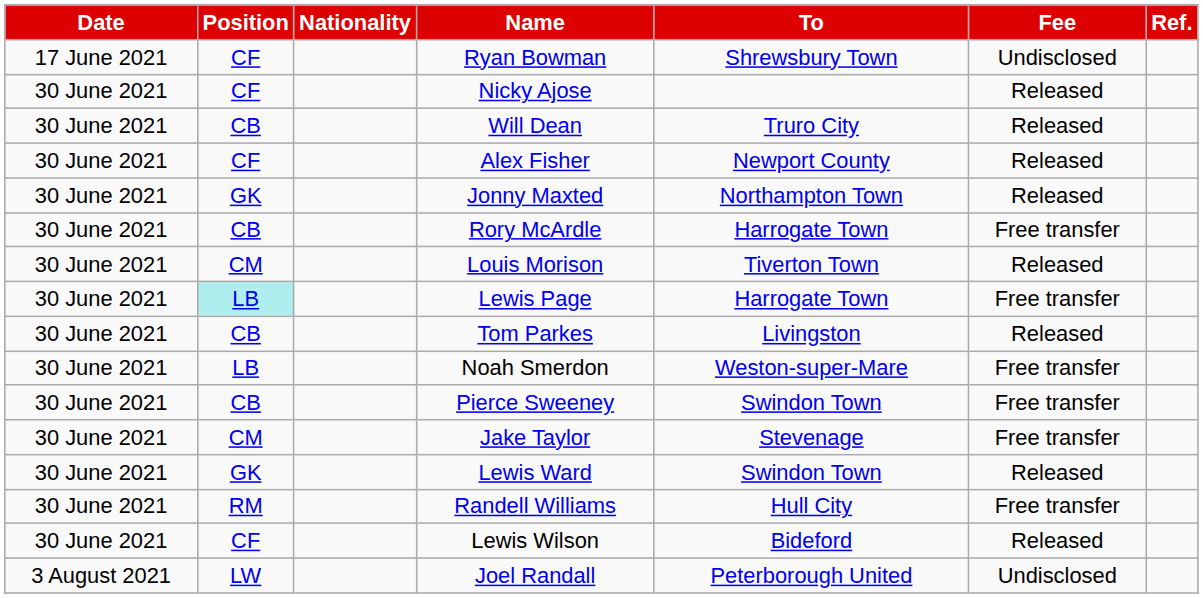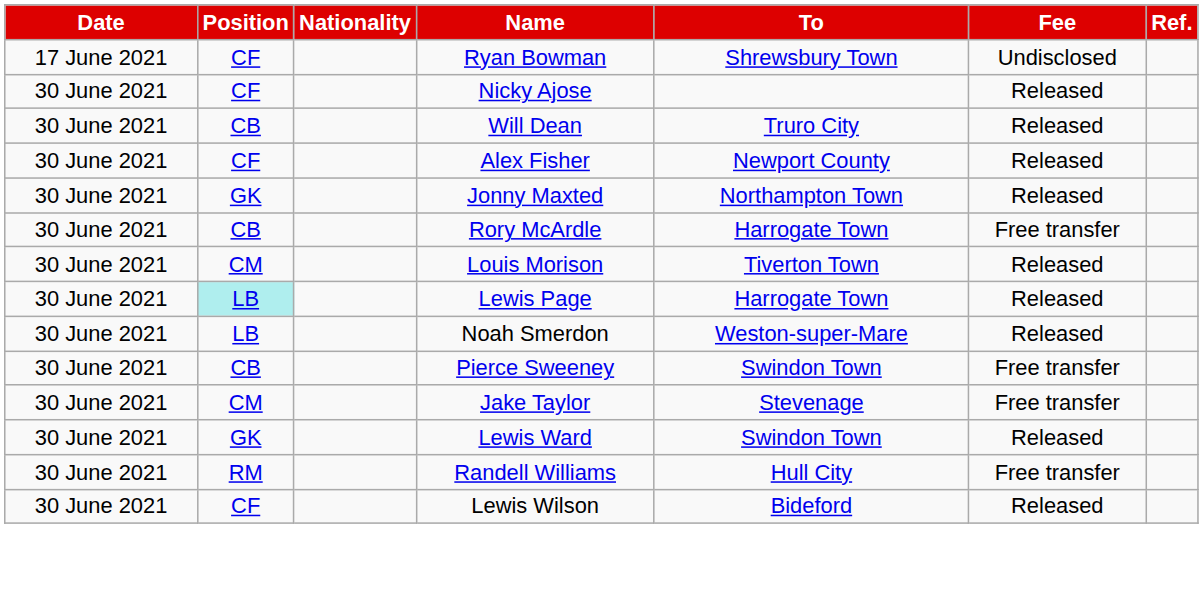 <table class="wikitable"  style="text-align:center; font-size:90%; ">
 <tr>
 <th style="background:#DD0000;color:#fff; width:120px;">Date</th>
 <th style="background:#DD0000;color:#fff; width:50px;">Position</th>
 <th style="background:#DD0000;color:#fff; width:50px;">Nationality</th>
 <th style="background:#DD0000;color:#fff; width:150px;">Name</th>
 <th style="background:#DD0000;color:#fff; width:200px;">To</th>
 <th style="background:#DD0000;color:#fff; width:110px;">Fee</th>
 <th style="background:#DD0000;color:#fff; width:25px;">Ref.</th>
 </tr>
 <tr>
 <td>17 June 2021</td>
 <td><a href='#'>CF</a></td>
 <td></td>
 <td><a href='#'>Ryan Bowman</a></td>
 <td> <a href='#'>Shrewsbury Town</a></td>
 <td>Undisclosed</td>
 <td></td>
 </tr>
 <tr>
 <td>30 June 2021</td>
 <td><a href='#'>CF</a></td>
 <td></td>
 <td><a href='#'>Nicky Ajose</a></td>
 <td></td>
 <td>Released</td>
 <td></td>
 </tr>
 <tr>
 <td>30 June 2021</td>
 <td><a href='#'>CB</a></td>
 <td></td>
 <td><a href='#'>Will Dean</a></td>
 <td> <a href='#'>Truro City</a></td>
 <td>Released</td>
 <td></td>
 </tr>
 <tr>
 <td>30 June 2021</td>
 <td><a href='#'>CF</a></td>
 <td></td>
 <td><a href='#'>Alex Fisher</a></td>
 <td> <a href='#'>Newport County</a></td>
 <td>Released</td>
 <td></td>
 </tr>
 <tr>
 <td>30 June 2021</td>
 <td><a href='#'>GK</a></td>
 <td></td>
 <td><a href='#'>Jonny Maxted</a></td>
 <td> <a href='#'>Northampton Town</a></td>
 <td>Released</td>
 <td></td>
 </tr>
 <tr>
 <td>30 June 2021</td>
 <td><a href='#'>CB</a></td>
 <td></td>
 <td><a href='#'>Rory McArdle</a></td>
 <td> <a href='#'>Harrogate Town</a></td>
 <td>Free transfer</td>
 <td></td>
 </tr>
 <tr>
 <td>30 June 2021</td>
 <td><a href='#'>CM</a></td>
 <td></td>
 <td><a href='#'>Louis Morison</a></td>
 <td> <a href='#'>Tiverton Town</a></td>
 <td>Released</td>
 <td></td>
 </tr>
 <tr>
 <td>30 June 2021</td>
 <td style="background: paleturquoise;"><a href='#'>LB</a></td>
 <td></td>
 <td><a href='#'>Lewis Page</a></td>
 <td> <a href='#'>Harrogate Town</a></td>
-<td>Free transfer</td>
-<td></td>
-</tr>
-<tr>
-<td>30 June 2021</td>
-<td><a href='#'>CB</a></td>
-<td></td>
-<td><a href='#'>Tom Parkes</a></td>
-<td> <a href='#'>Livingston</a></td>
 <td>Released</td>
 <td></td>
 </tr>
 <tr>
 <td>30 June 2021</td>
 <td><a href='#'>LB</a></td>
 <td></td>
 <td>Noah Smerdon</td>
 <td> <a href='#'>Weston-super-Mare</a></td>
-<td>Free transfer</td>
+<td>Released</td>
 <td></td>
 </tr>
 <tr>
 <td>30 June 2021</td>
 <td><a href='#'>CB</a></td>
 <td></td>
 <td><a href='#'>Pierce Sweeney</a></td>
 <td> <a href='#'>Swindon Town</a></td>
 <td>Free transfer</td>
 <td></td>
 </tr>
 <tr>
 <td>30 June 2021</td>
 <td><a href='#'>CM</a></td>
 <td></td>
 <td><a href='#'>Jake Taylor</a></td>
 <td> <a href='#'>Stevenage</a></td>
 <td>Free transfer</td>
 <td></td>
 </tr>
 <tr>
 <td>30 June 2021</td>
 <td><a href='#'>GK</a></td>
 <td></td>
 <td><a href='#'>Lewis Ward</a></td>
 <td> <a href='#'>Swindon Town</a></td>
 <td>Released</td>
 <td></td>
 </tr>
 <tr>
 <td>30 June 2021</td>
 <td><a href='#'>RM</a></td>
 <td></td>
 <td><a href='#'>Randell Williams</a></td>
 <td> <a href='#'>Hull City</a></td>
 <td>Free transfer</td>
 <td></td>
 </tr>
 <tr>
 <td>30 June 2021</td>
 <td><a href='#'>CF</a></td>
 <td></td>
 <td>Lewis Wilson</td>
 <td> <a href='#'>Bideford</a></td>
 <td>Released</td>
 <td></td>
 </tr>
-<tr>
-<td>3 August 2021</td>
-<td><a href='#'>LW</a></td>
-<td></td>
-<td><a href='#'>Joel Randall</a></td>
-<td> <a href='#'>Peterborough United</a></td>
-<td>Undisclosed</td>
-<td></td>
-</tr>
 </table>
